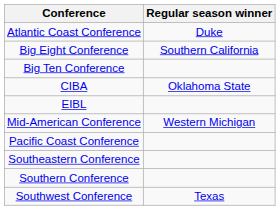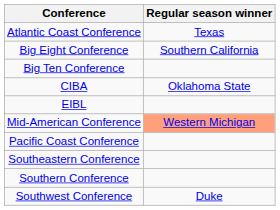 <table class="wikitable" style="text-align:center;">
 <tr>
 <th>Conference</th>
 <th>Regular season winner</th>
 </tr>
 <tr>
 <td><a href='#'>Atlantic Coast Conference</a></td>
-<td><a href='#'>Duke</a></td>
+<td><a href='#'>Texas</a></td>
 </tr>
 <tr>
 <td><a href='#'>Big Eight Conference</a></td>
 <td><a href='#'>Southern California</a></td>
 </tr>
 <tr>
 <td><a href='#'>Big Ten Conference</a></td>
 <td></td>
 </tr>
 <tr>
 <td><a href='#'>CIBA</a></td>
 <td><a href='#'>Oklahoma State</a></td>
 </tr>
 <tr>
 <td><a href='#'>EIBL</a></td>
 <td></td>
 </tr>
 <tr>
 <td><a href='#'>Mid-American Conference</a></td>
-<td><a href='#'>Western Michigan</a></td>
+<td style="background: lightsalmon;"><a href='#'>Western Michigan</a></td>
 </tr>
 <tr>
 <td><a href='#'>Pacific Coast Conference</a></td>
 <td></td>
 </tr>
 <tr>
 <td><a href='#'>Southeastern Conference</a></td>
 <td></td>
 </tr>
 <tr>
 <td><a href='#'>Southern Conference</a></td>
 <td></td>
 </tr>
 <tr>
 <td><a href='#'>Southwest Conference</a></td>
-<td><a href='#'>Texas</a></td>
+<td><a href='#'>Duke</a></td>
 </tr>
 </table>
